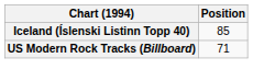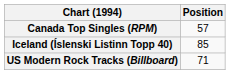 <table class="wikitable sortable plainrowheaders" style="text-align:center">
 <tr>
 <th>Chart (1994)</th>
 <th>Position</th>
+</tr>
+<tr>
+<th scope="row">Canada Top Singles (<em>RPM</em>)</th>
+<td>57</td>
 </tr>
 <tr>
 <th scope="row">Iceland (Íslenski Listinn Topp 40)</th>
 <td>85</td>
 </tr>
 <tr>
 <th scope="row">US Modern Rock Tracks (<em>Billboard</em>)</th>
 <td>71</td>
 </tr>
 </table>
